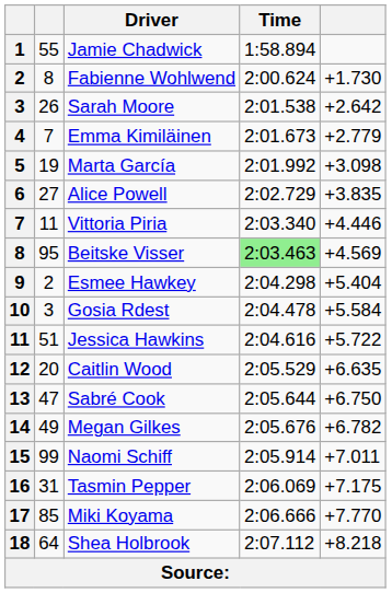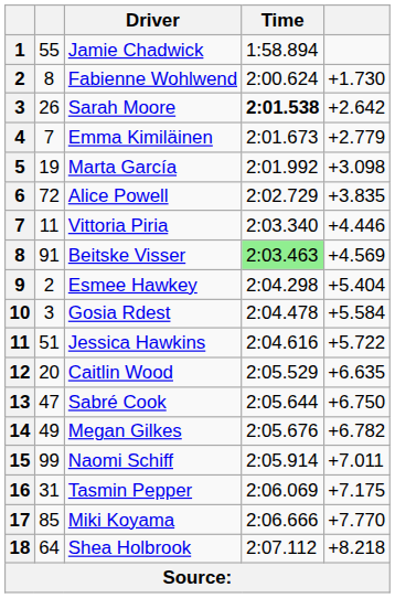 <table class="wikitable" style="font-size:90%">
 <tr>
 <th scope="col"></th>
 <th scope="col"></th>
 <th scope="col">Driver</th>
 <th scope="col">Time</th>
 <th scope="col"></th>
 </tr>
 <tr>
 <th scope="row">1</th>
 <td align="center">55</td>
 <td> <a href='#'>Jamie Chadwick</a></td>
 <td>1:58.894</td>
 <td></td>
 </tr>
 <tr>
 <th scope="row">2</th>
 <td align="center">8</td>
 <td> <a href='#'>Fabienne Wohlwend</a></td>
 <td>2:00.624</td>
 <td>+1.730</td>
 </tr>
 <tr>
 <th scope="row">3</th>
 <td align="center">26</td>
 <td> <a href='#'>Sarah Moore</a></td>
-<td>2:01.538</td>
+<td><strong>2:01.538</strong></td>
 <td>+2.642</td>
 </tr>
 <tr>
 <th scope="row">4</th>
 <td align="center">7</td>
 <td> <a href='#'>Emma Kimiläinen</a></td>
 <td>2:01.673</td>
 <td>+2.779</td>
 </tr>
 <tr>
 <th scope="row">5</th>
 <td align="center">19</td>
 <td> <a href='#'>Marta García</a></td>
 <td>2:01.992</td>
 <td>+3.098</td>
 </tr>
 <tr>
 <th scope="row">6</th>
-<td align="center">27</td>
+<td align="center">72</td>
 <td> <a href='#'>Alice Powell</a></td>
 <td>2:02.729</td>
 <td>+3.835</td>
 </tr>
 <tr>
 <th scope="row">7</th>
 <td align="center">11</td>
 <td> <a href='#'>Vittoria Piria</a></td>
 <td>2:03.340</td>
 <td>+4.446</td>
 </tr>
 <tr>
 <th scope="row">8</th>
-<td align="center">95</td>
+<td align="center">91</td>
 <td> <a href='#'>Beitske Visser</a></td>
 <td style="background: lightgreen;">2:03.463</td>
 <td>+4.569</td>
 </tr>
 <tr>
 <th scope="row">9</th>
 <td align="center">2</td>
 <td> <a href='#'>Esmee Hawkey</a></td>
 <td>2:04.298</td>
 <td>+5.404</td>
 </tr>
 <tr>
 <th scope="row">10</th>
 <td align="center">3</td>
 <td> <a href='#'>Gosia Rdest</a></td>
 <td>2:04.478</td>
 <td>+5.584</td>
 </tr>
 <tr>
 <th scope="row">11</th>
 <td align="center">51</td>
 <td> <a href='#'>Jessica Hawkins</a></td>
 <td>2:04.616</td>
 <td>+5.722</td>
 </tr>
 <tr>
 <th scope="row">12</th>
 <td align="center">20</td>
 <td> <a href='#'>Caitlin Wood</a></td>
 <td>2:05.529</td>
 <td>+6.635</td>
 </tr>
 <tr>
 <th scope="row">13</th>
 <td align="center">47</td>
 <td> <a href='#'>Sabré Cook</a></td>
 <td>2:05.644</td>
 <td>+6.750</td>
 </tr>
 <tr>
 <th scope="row">14</th>
 <td align="center">49</td>
 <td> <a href='#'>Megan Gilkes</a></td>
 <td>2:05.676</td>
 <td>+6.782</td>
 </tr>
 <tr>
 <th scope="row">15</th>
 <td align="center">99</td>
 <td> <a href='#'>Naomi Schiff</a></td>
 <td>2:05.914</td>
 <td>+7.011</td>
 </tr>
 <tr>
 <th scope="row">16</th>
 <td align="center">31</td>
 <td> <a href='#'>Tasmin Pepper</a></td>
 <td>2:06.069</td>
 <td>+7.175</td>
 </tr>
 <tr>
 <th scope="row">17</th>
 <td align="center">85</td>
 <td> <a href='#'>Miki Koyama</a></td>
 <td>2:06.666</td>
 <td>+7.770</td>
 </tr>
 <tr>
 <th scope="row">18</th>
 <td align="center">64</td>
 <td> <a href='#'>Shea Holbrook</a></td>
 <td>2:07.112</td>
 <td>+8.218</td>
 </tr>
 <tr>
 <th colspan=5>Source:</th>
 </tr>
 </table>
